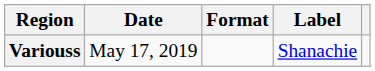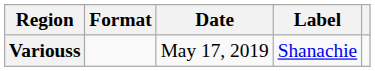 <table class="wikitable plainrowheaders">
 <tr>
 <th scope="col">Region</th>
+<th scope="col">Format</th>
 <th scope="col">Date</th>
-<th scope="col">Format</th>
 <th scope="col">Label</th>
 <th scope="col"></th>
 </tr>
 <tr>
 <th scope="row">Variouss</th>
+<td rowspan="1"></td>
 <td rowspan="1">May 17, 2019</td>
-<td rowspan="1"></td>
 <td rowspan="1"><a href='#'>Shanachie</a></td>
 <td align="center"></td>
 </tr>
 </table>
